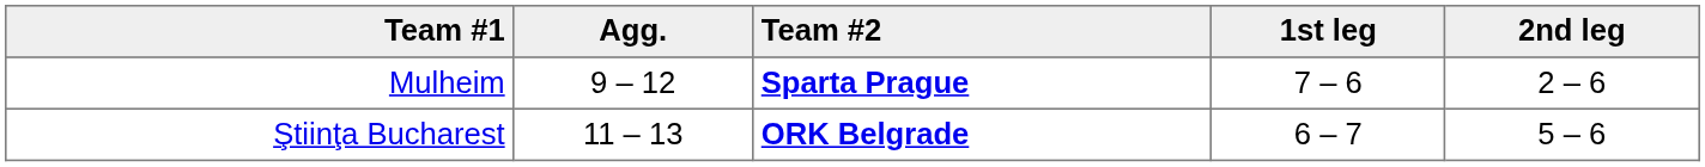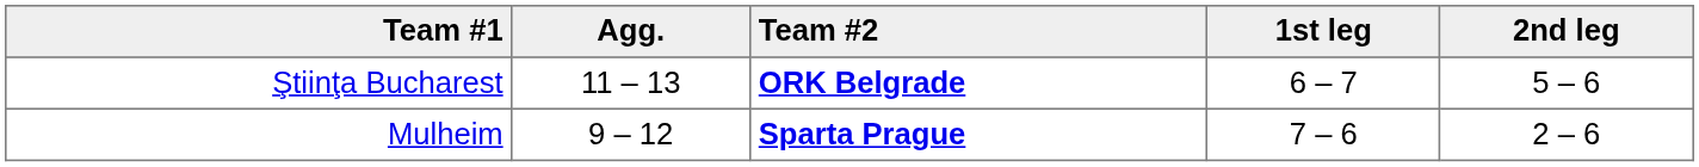 <table border=1 cellspacing=0 cellpadding=4 style="border-collapse: collapse;" width=70%>
 <tr bgcolor="efefef">
 <th align=right>Team #1</th>
 <th>Agg.</th>
 <th align=left>Team #2</th>
 <th>1st leg</th>
 <th>2nd leg</th>
 </tr>
 <tr>
+<td align=right><a href='#'>Ştiinţa Bucharest</a> </td>
+<td align=center>11 – 13</td>
+<td> <strong><a href='#'>ORK Belgrade</a></strong></td>
+<td align=center>6 – 7</td>
+<td align=center>5 – 6</td>
+</tr>
+<tr>
 <td align=right><a href='#'>Mulheim</a> </td>
 <td align=center>9 – 12</td>
 <td> <strong><a href='#'>Sparta Prague</a></strong></td>
 <td align=center>7 – 6</td>
 <td align=center>2 – 6</td>
 </tr>
-<tr>
-<td align=right><a href='#'>Ştiinţa Bucharest</a> </td>
-<td align=center>11 – 13</td>
-<td> <strong><a href='#'>ORK Belgrade</a></strong></td>
-<td align=center>6 – 7</td>
-<td align=center>5 – 6</td>
-</tr>
 </table>
